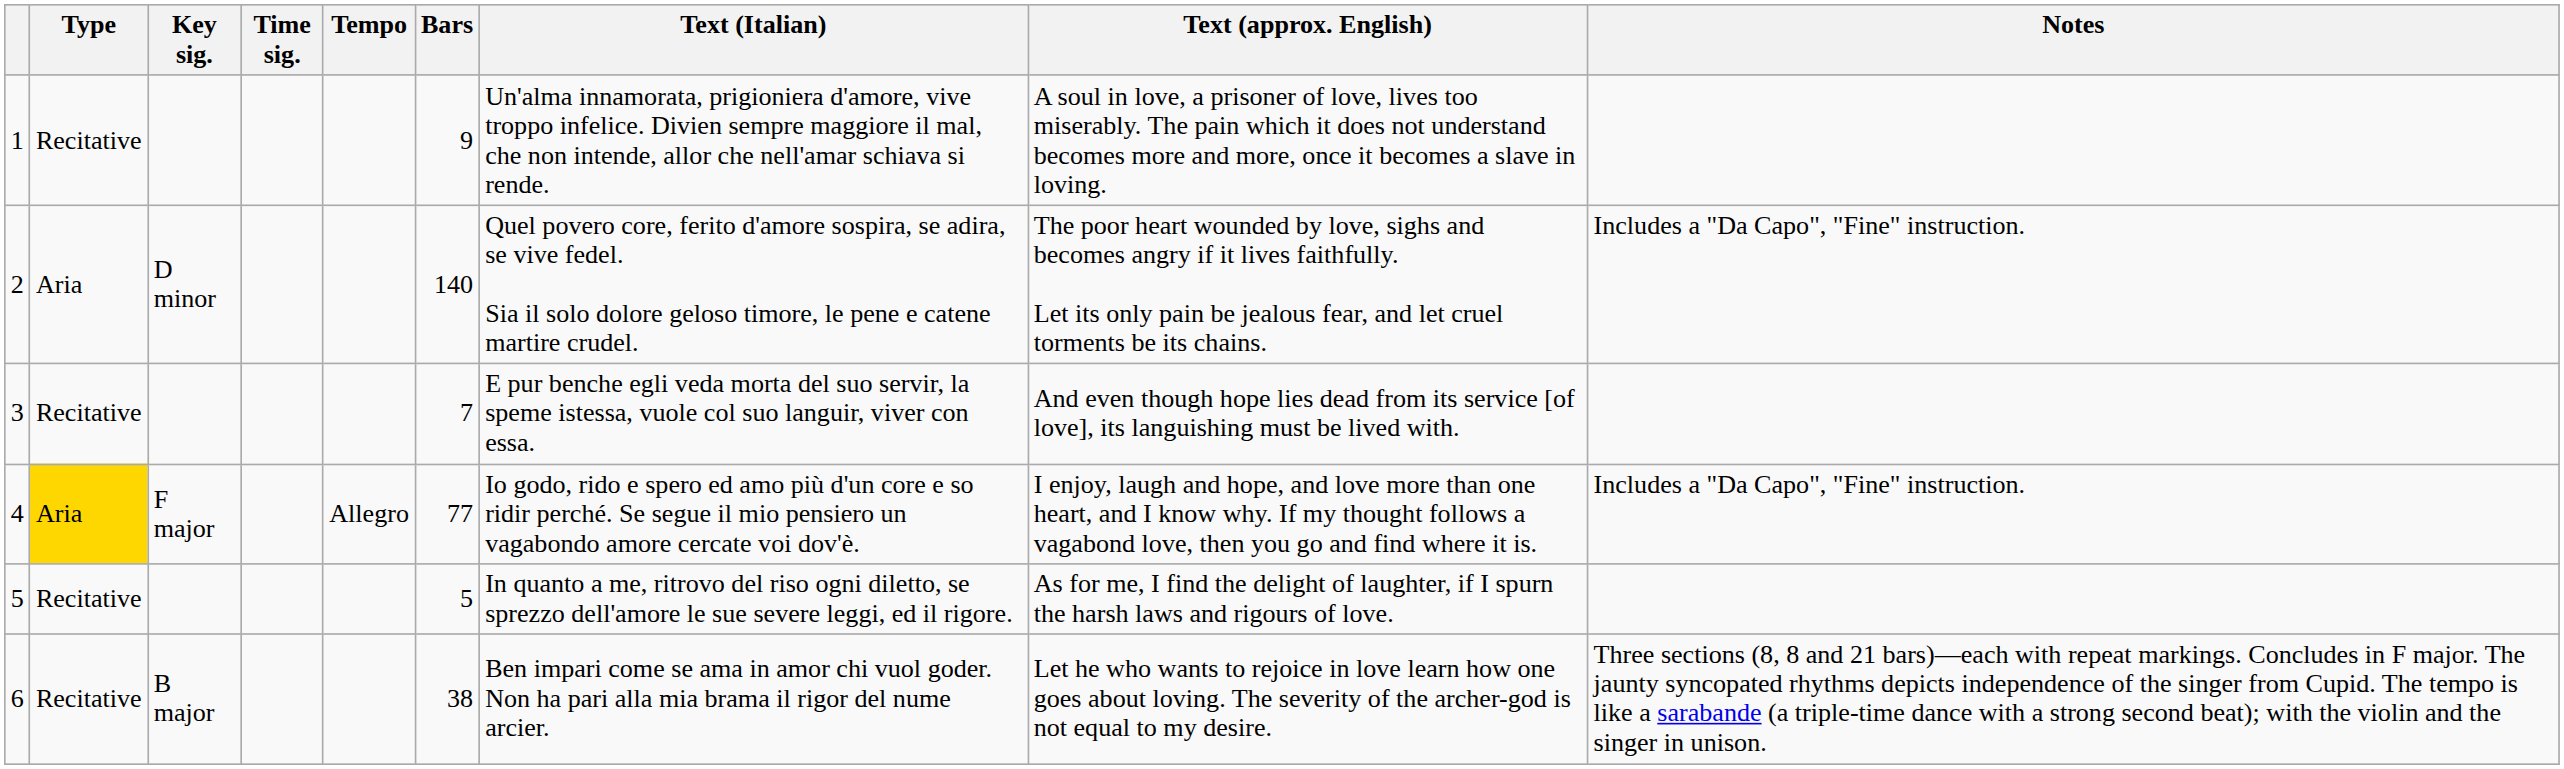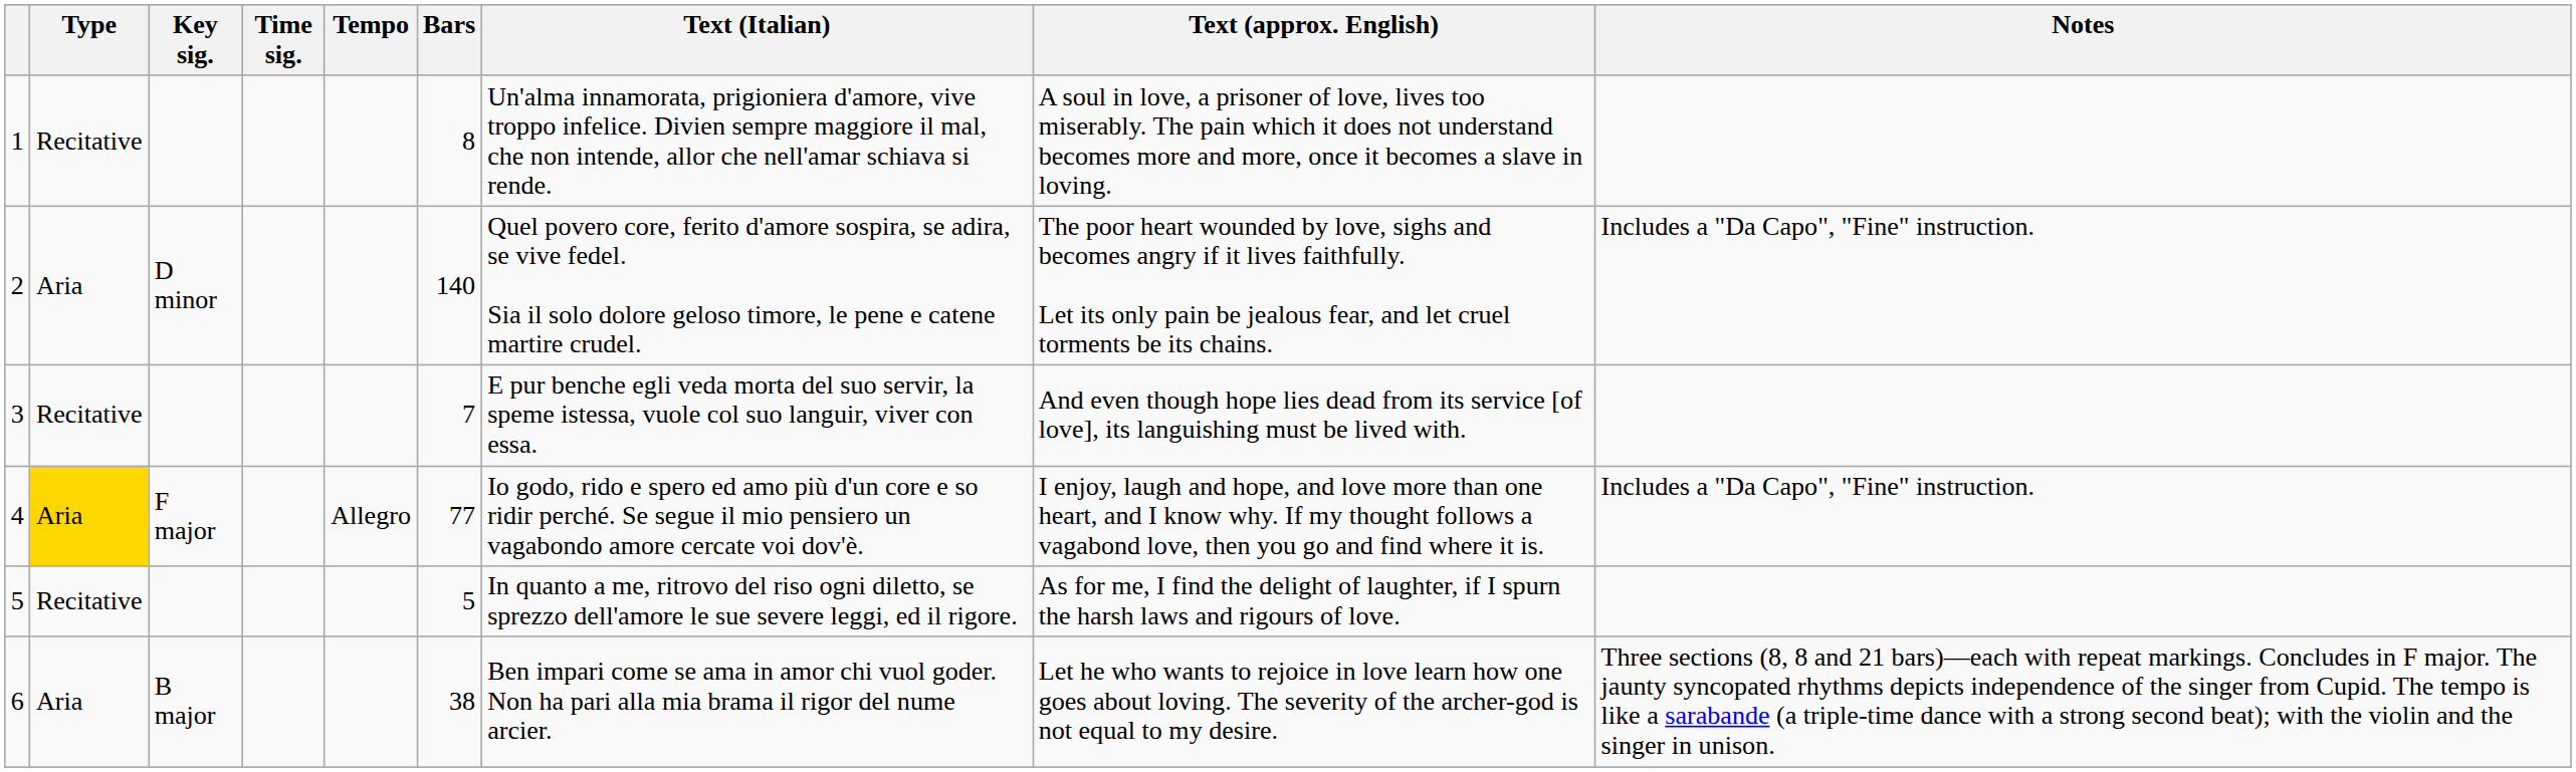 <table class="wikitable" border="1">
 <tr>
 <th bgcolor="ececec" valign="Top"></th>
 <th bgcolor="ececec" valign="Top">Type</th>
 <th bgcolor="ececec" valign="Top" width="50px">Key sig.</th>
 <th bgcolor="ececec" valign="Top">Time sig.</th>
 <th bgcolor="ececec" valign="Top">Tempo</th>
 <th bgcolor="ececec" valign="Top">Bars</th>
 <th bgcolor="ececec" valign="Top">Text (Italian)</th>
 <th bgcolor="ececec" valign="Top">Text (approx. English)</th>
 <th bgcolor="ececec" valign="Top">Notes</th>
 </tr>
 <tr>
 <td align="center">1</td>
 <td>Recitative</td>
 <td></td>
 <td align="center"></td>
 <td></td>
-<td align="right">9</td>
+<td align="right">8</td>
 <td>Un'alma innamorata, prigioniera d'amore, vive troppo infelice. Divien sempre maggiore il mal, che non intende, allor che nell'amar schiava si rende.</td>
 <td valign="top">A soul in love, a prisoner of love, lives too miserably. The pain which it does not understand becomes more and more, once it becomes a slave in loving.</td>
 <td></td>
 </tr>
 <tr>
 <td align="center">2</td>
 <td>Aria</td>
 <td>D minor</td>
 <td align="center"></td>
 <td></td>
 <td align="right">140</td>
 <td>Quel povero core, ferito d'amore sospira, se adira, se vive fedel.<br><br>Sia il solo dolore geloso timore, le pene e catene martire crudel.</td>
 <td>The poor heart wounded by love, sighs and becomes angry if it lives faithfully.<br><br>Let its only pain be jealous fear, and let cruel torments be its chains.</td>
 <td valign="top">Includes a "Da Capo", "Fine" instruction.</td>
 </tr>
 <tr>
 <td align="center">3</td>
 <td>Recitative</td>
 <td></td>
 <td align="center"></td>
 <td></td>
 <td align="right">7</td>
 <td>E pur benche egli veda morta del suo servir, la speme istessa, vuole col suo languir, viver con essa.</td>
 <td>And even though hope lies dead from its service [of love], its languishing must be lived with.</td>
 <td></td>
 </tr>
 <tr>
 <td align="center">4</td>
 <td style="background: gold;">Aria</td>
 <td>F major</td>
 <td align="center"></td>
 <td>Allegro</td>
 <td align="right">77</td>
 <td>Io godo, rido e spero ed amo più d'un core e so ridir perché. Se segue il mio pensiero un vagabondo amore cercate voi dov'è.</td>
 <td>I enjoy, laugh and hope, and love more than one heart, and I know why. If my thought follows a vagabond love, then you go and find where it is.</td>
 <td valign="top">Includes a "Da Capo", "Fine" instruction.</td>
 </tr>
 <tr>
 <td align="center">5</td>
 <td>Recitative</td>
 <td></td>
 <td align="center"></td>
 <td></td>
 <td align="right">5</td>
 <td>In quanto a me, ritrovo del riso ogni diletto, se sprezzo dell'amore le sue severe leggi, ed il rigore.</td>
 <td valign="top">As for me, I find the delight of laughter, if I spurn the harsh laws and rigours of love.</td>
 <td></td>
 </tr>
 <tr>
 <td align="center">6</td>
-<td>Recitative</td>
+<td>Aria</td>
 <td>B major</td>
 <td align="center"></td>
 <td></td>
 <td align="right">38</td>
 <td>Ben impari come se ama in amor chi vuol goder. Non ha pari alla mia brama il rigor del nume arcier.</td>
 <td>Let he who wants to rejoice in love learn how one goes about loving. The severity of the archer-god is not equal to my desire.</td>
 <td>Three sections (8, 8 and 21 bars)—each with repeat markings. Concludes in F major. The jaunty syncopated rhythms depicts independence of the singer from Cupid. The tempo is like a <a href='#'>sarabande</a> (a triple-time dance with a strong second beat); with the violin and the singer in unison.</td>
 </tr>
 <tr>
 </tr>
 </table>
